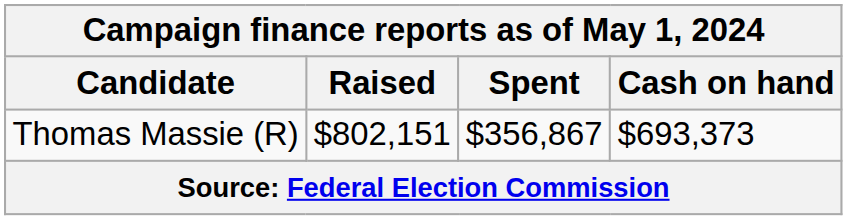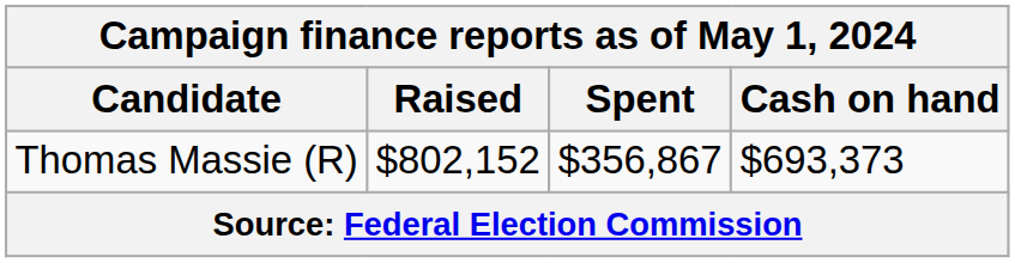 <table class="wikitable sortable">
 <tr>
 <th colspan=4>Campaign finance reports as of May 1, 2024</th>
 </tr>
 <tr style="text-align:center;">
 <th>Candidate</th>
 <th>Raised</th>
 <th>Spent</th>
 <th>Cash on hand</th>
 </tr>
 <tr>
 <td>Thomas Massie (R)</td>
-<td>$802,151</td>
+<td>$802,152</td>
 <td>$356,867</td>
 <td>$693,373</td>
 </tr>
 <tr>
 <th colspan="4"><small>Source: <a href='#'>Federal Election Commission</a></small></th>
 </tr>
 </table>
